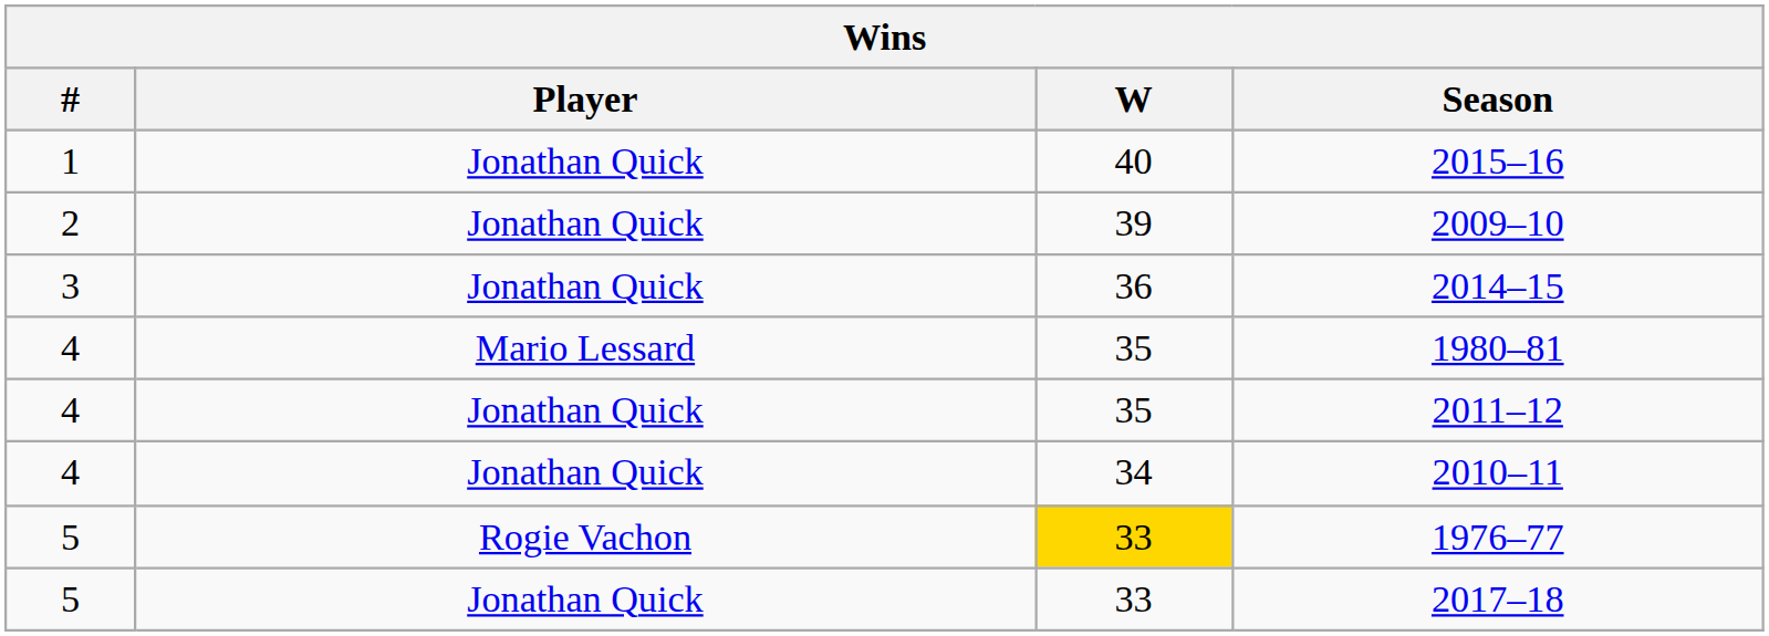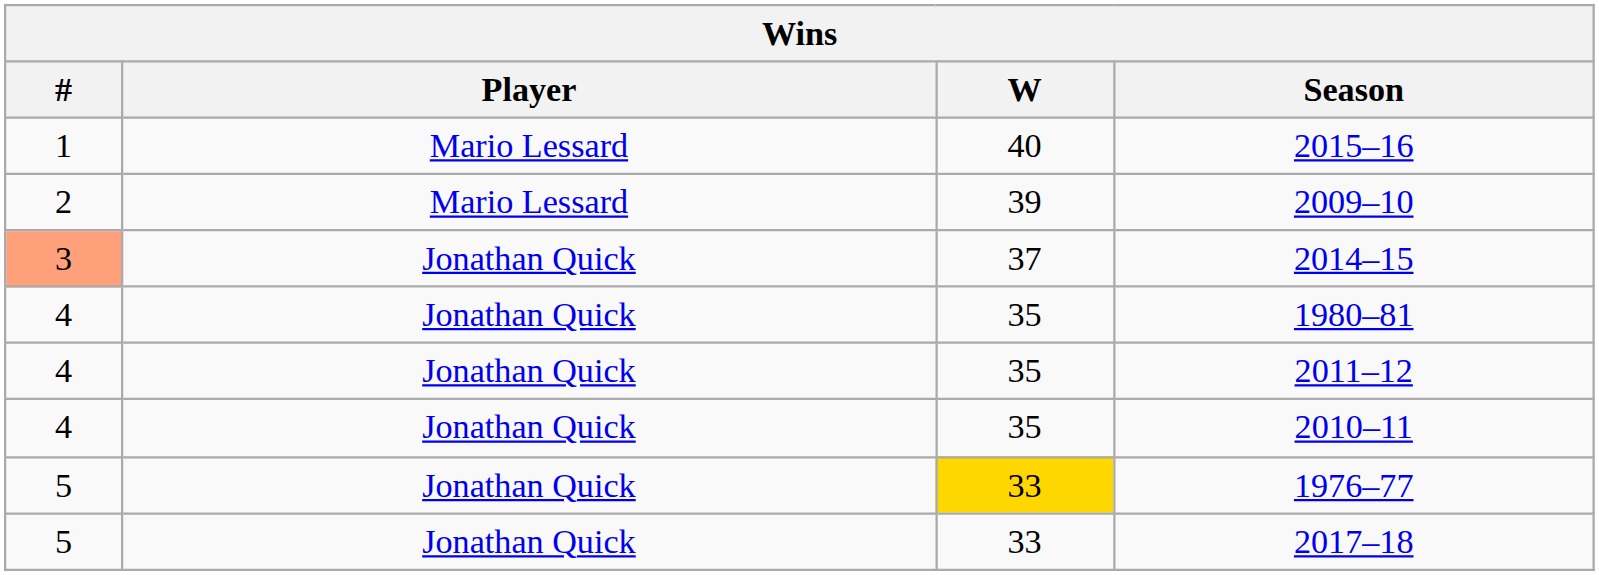 <table class="wikitable" style="text-align: center; font-size: 95%" width="80%">
 <tr>
 <th colspan="4">Wins</th>
 </tr>
 <tr>
 <th>#</th>
 <th>Player</th>
 <th>W</th>
 <th>Season</th>
 </tr>
 <tr>
 <td>1</td>
-<td><a href='#'>Jonathan Quick</a></td>
+<td><a href='#'>Mario Lessard</a></td>
 <td>40</td>
 <td><a href='#'>2015–16</a></td>
 </tr>
 <tr>
 <td>2</td>
-<td><a href='#'>Jonathan Quick</a></td>
+<td><a href='#'>Mario Lessard</a></td>
 <td>39</td>
 <td><a href='#'>2009–10</a></td>
 </tr>
 <tr>
-<td>3</td>
+<td style="background: lightsalmon;">3</td>
 <td><a href='#'>Jonathan Quick</a></td>
-<td>36</td>
+<td>37</td>
 <td><a href='#'>2014–15</a></td>
 </tr>
 <tr>
 <td>4</td>
-<td><a href='#'>Mario Lessard</a></td>
+<td><a href='#'>Jonathan Quick</a></td>
 <td>35</td>
 <td><a href='#'>1980–81</a></td>
 </tr>
 <tr>
 <td>4</td>
 <td><a href='#'>Jonathan Quick</a></td>
 <td>35</td>
 <td><a href='#'>2011–12</a></td>
 </tr>
 <tr>
 <td>4</td>
 <td><a href='#'>Jonathan Quick</a></td>
-<td>34</td>
+<td>35</td>
 <td><a href='#'>2010–11</a></td>
 </tr>
 <tr>
 <td>5</td>
-<td><a href='#'>Rogie Vachon</a></td>
+<td><a href='#'>Jonathan Quick</a></td>
 <td style="background: gold;">33</td>
 <td><a href='#'>1976–77</a></td>
 </tr>
 <tr>
 <td>5</td>
 <td><a href='#'>Jonathan Quick</a></td>
 <td>33</td>
 <td><a href='#'>2017–18</a></td>
 </tr>
 </table>
